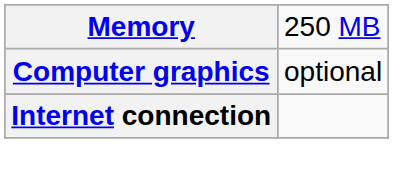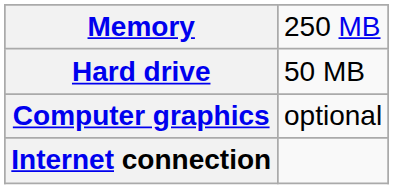 <table class="wikitable">
 <tr>
 <th><a href='#'>Memory</a></th>
 <td>250 <a href='#'>MB</a></td>
+</tr>
+<tr>
+<th><a href='#'>Hard drive</a></th>
+<td>50 MB</td>
 </tr>
 <tr>
 <th><a href='#'>Computer graphics</a></th>
 <td>optional</td>
 </tr>
 <tr>
 <th><a href='#'>Internet</a> connection</th>
 <td></td>
 </tr>
 </table>
